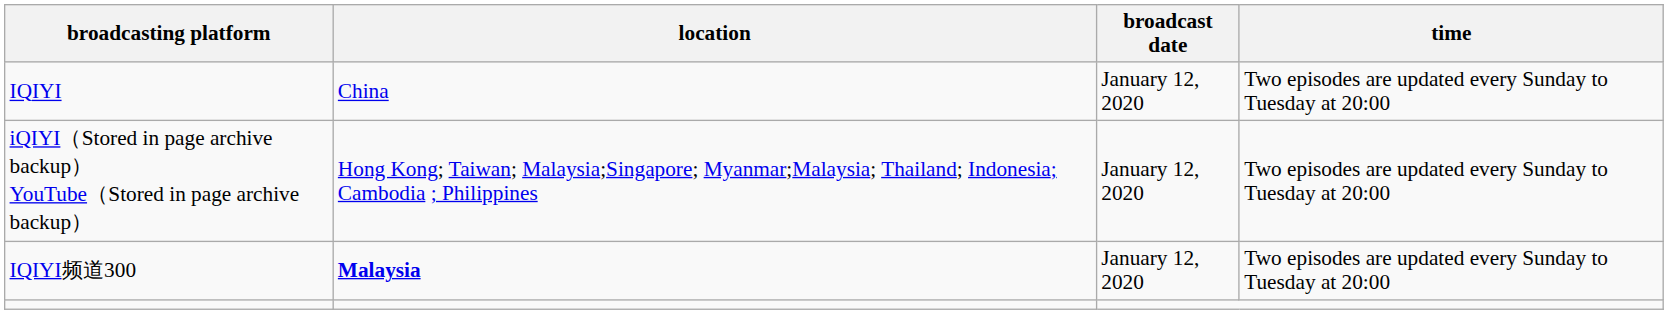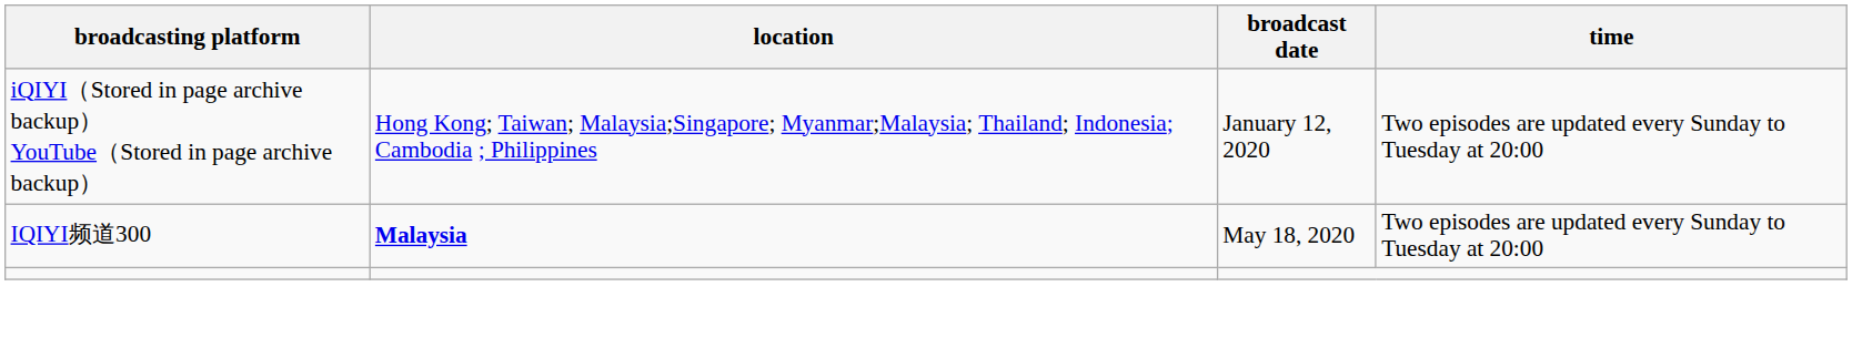 <table class="wikitable">
 <tr>
 <th>broadcasting platform</th>
 <th>location</th>
 <th>broadcast date</th>
 <th>time</th>
-</tr>
-<tr>
-<td><a href='#'>IQIYI</a></td>
-<td><a href='#'>China</a></td>
-<td>January 12, 2020</td>
-<td>Two episodes are updated every Sunday to Tuesday at 20:00</td>
 </tr>
 <tr>
 <td><a href='#'>iQIYI</a>（Stored in page archive backup）<br><a href='#'>YouTube</a>（Stored in page archive backup）</td>
 <td><a href='#'>Hong Kong</a>; <a href='#'>Taiwan</a>; <a href='#'>Malaysia</a>;<a href='#'>Singapore</a>; <a href='#'>Myanmar</a>;<a href='#'>Malaysia</a>; <a href='#'>Thailand</a>; <a href='#'>Indonesia</a><a href='#'>; Cambodia</a> <a href='#'>; Philippines</a></td>
 <td>January 12, 2020</td>
 <td>Two episodes are updated every Sunday to Tuesday at 20:00</td>
 </tr>
 <tr>
 <td><a href='#'>IQIYI</a>频道300</td>
 <td><strong><a href='#'>Malaysia</a></strong></td>
-<td>January 12, 2020</td>
+<td>May 18, 2020</td>
 <td>Two episodes are updated every Sunday to Tuesday at 20:00</td>
 </tr>
 <tr>
 <td></td>
 <td></td>
 </tr>
 </table>
